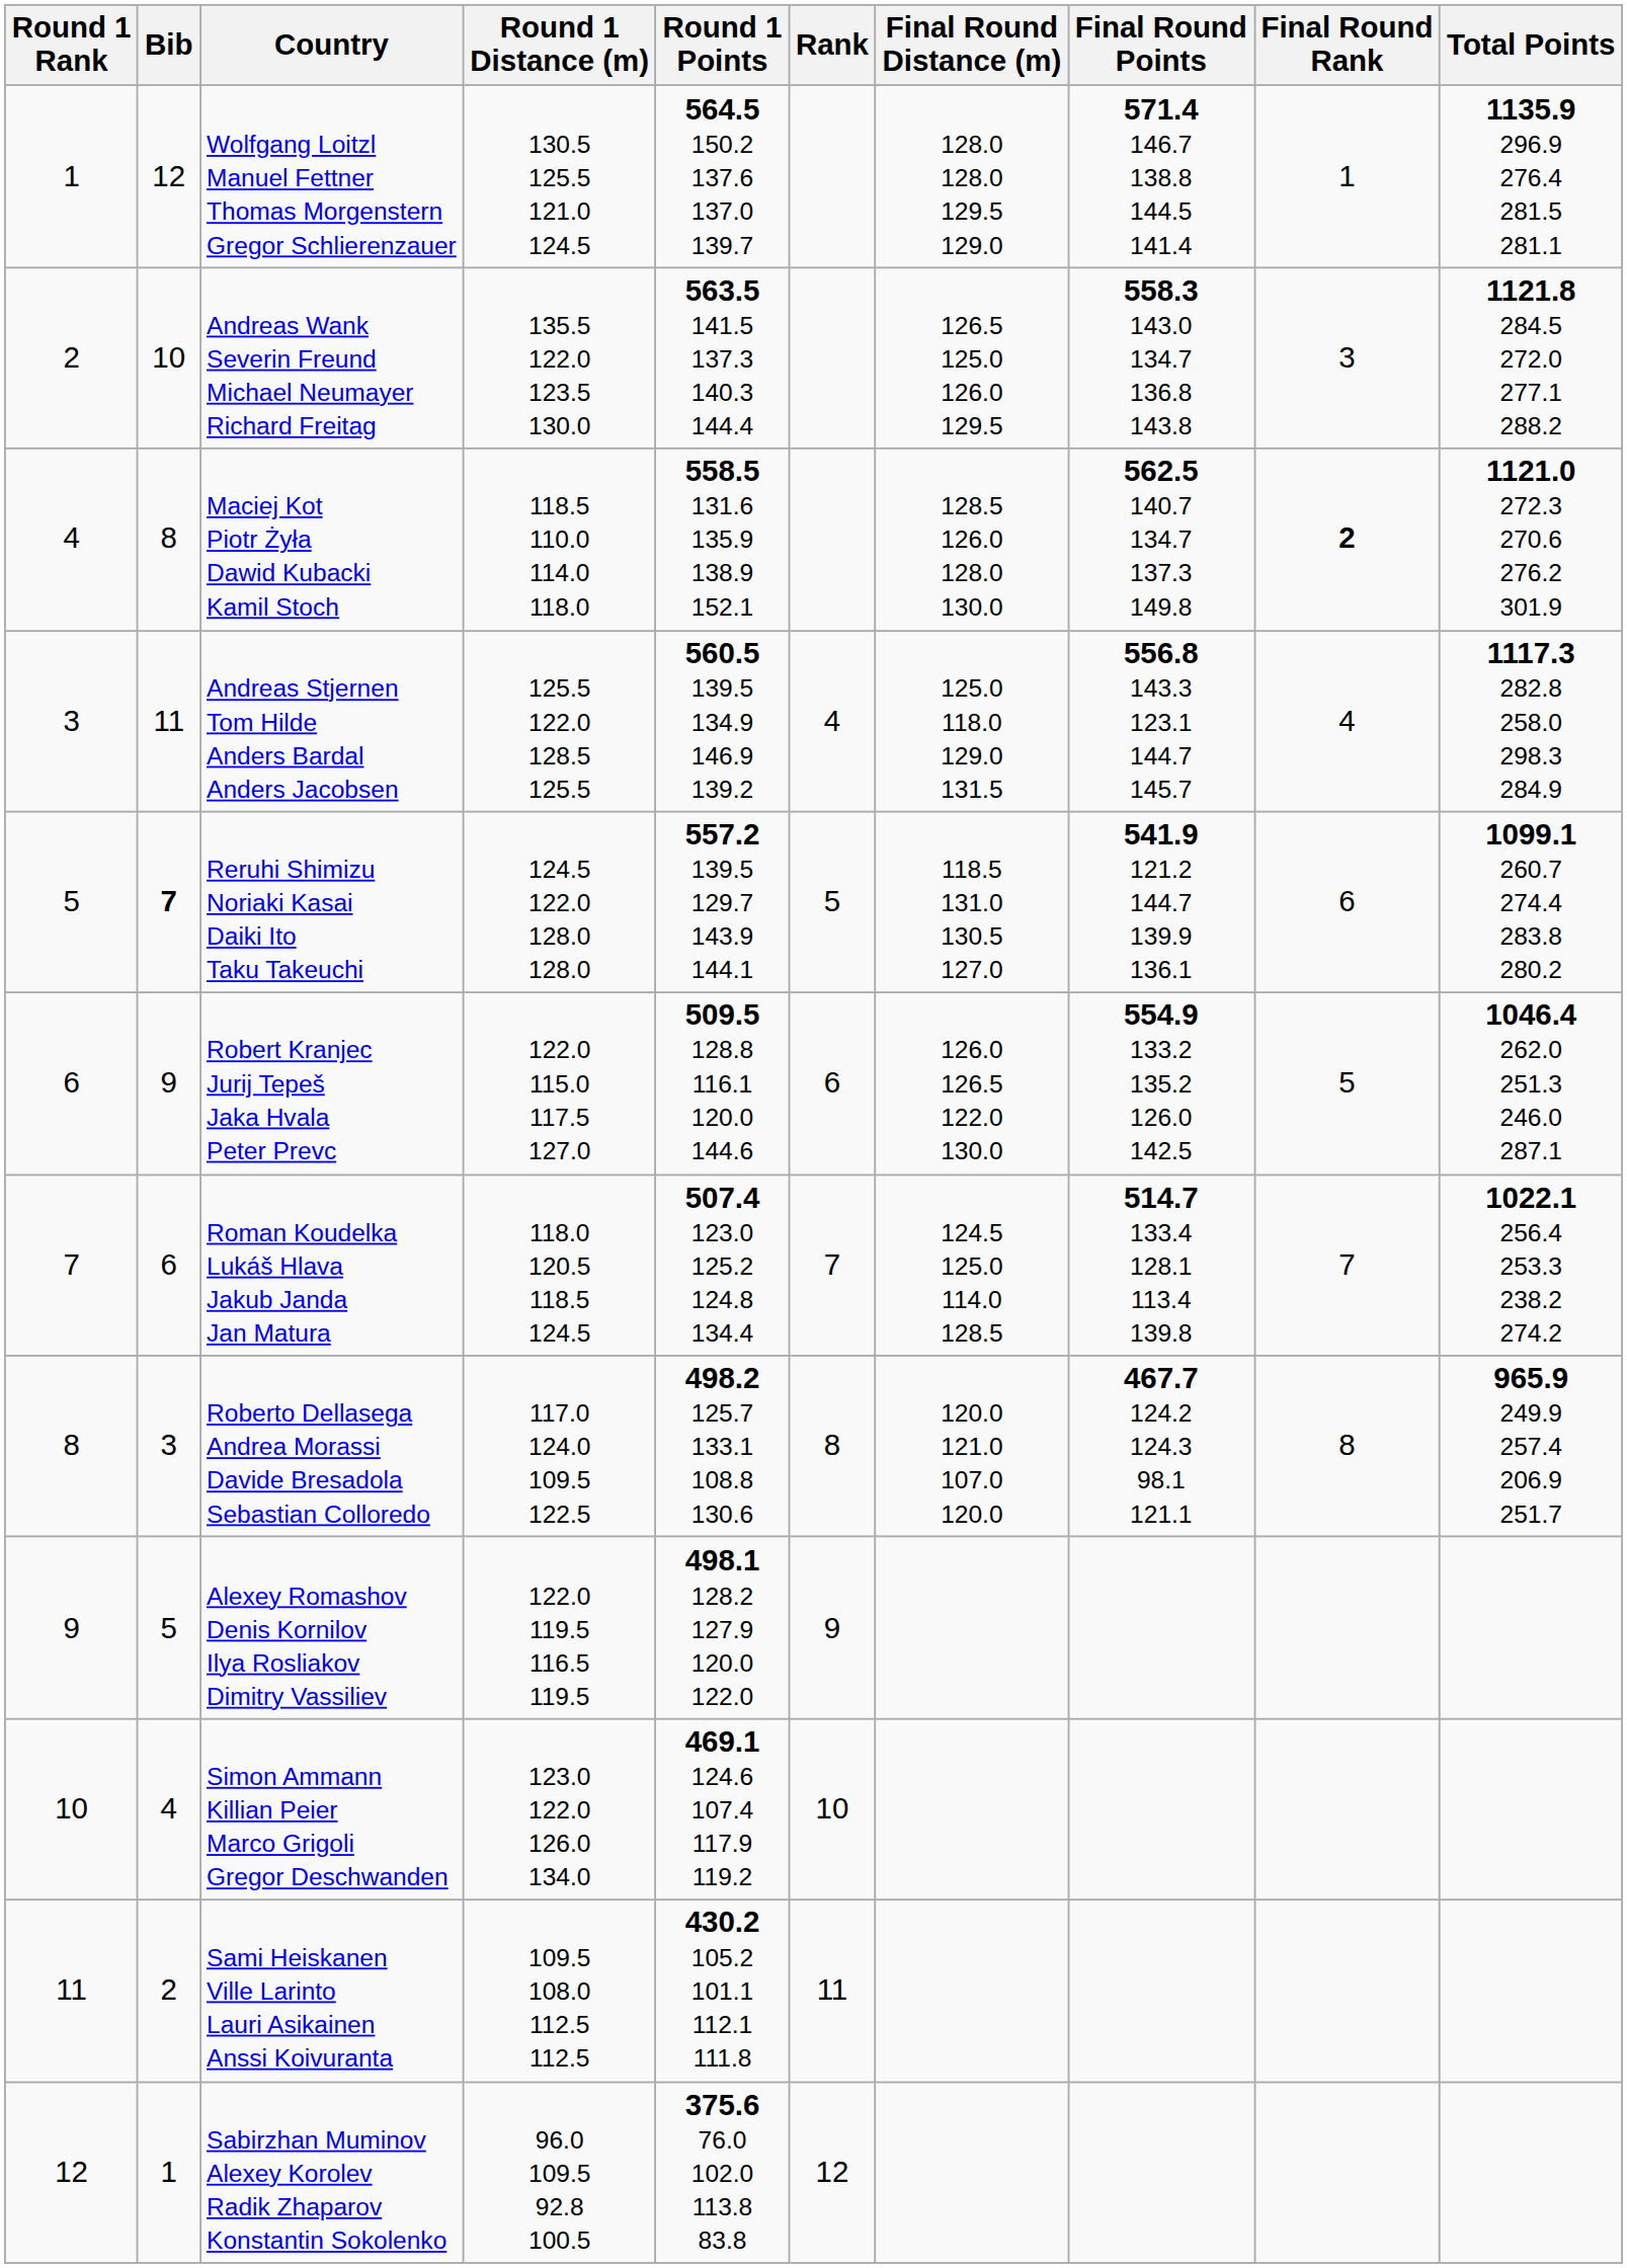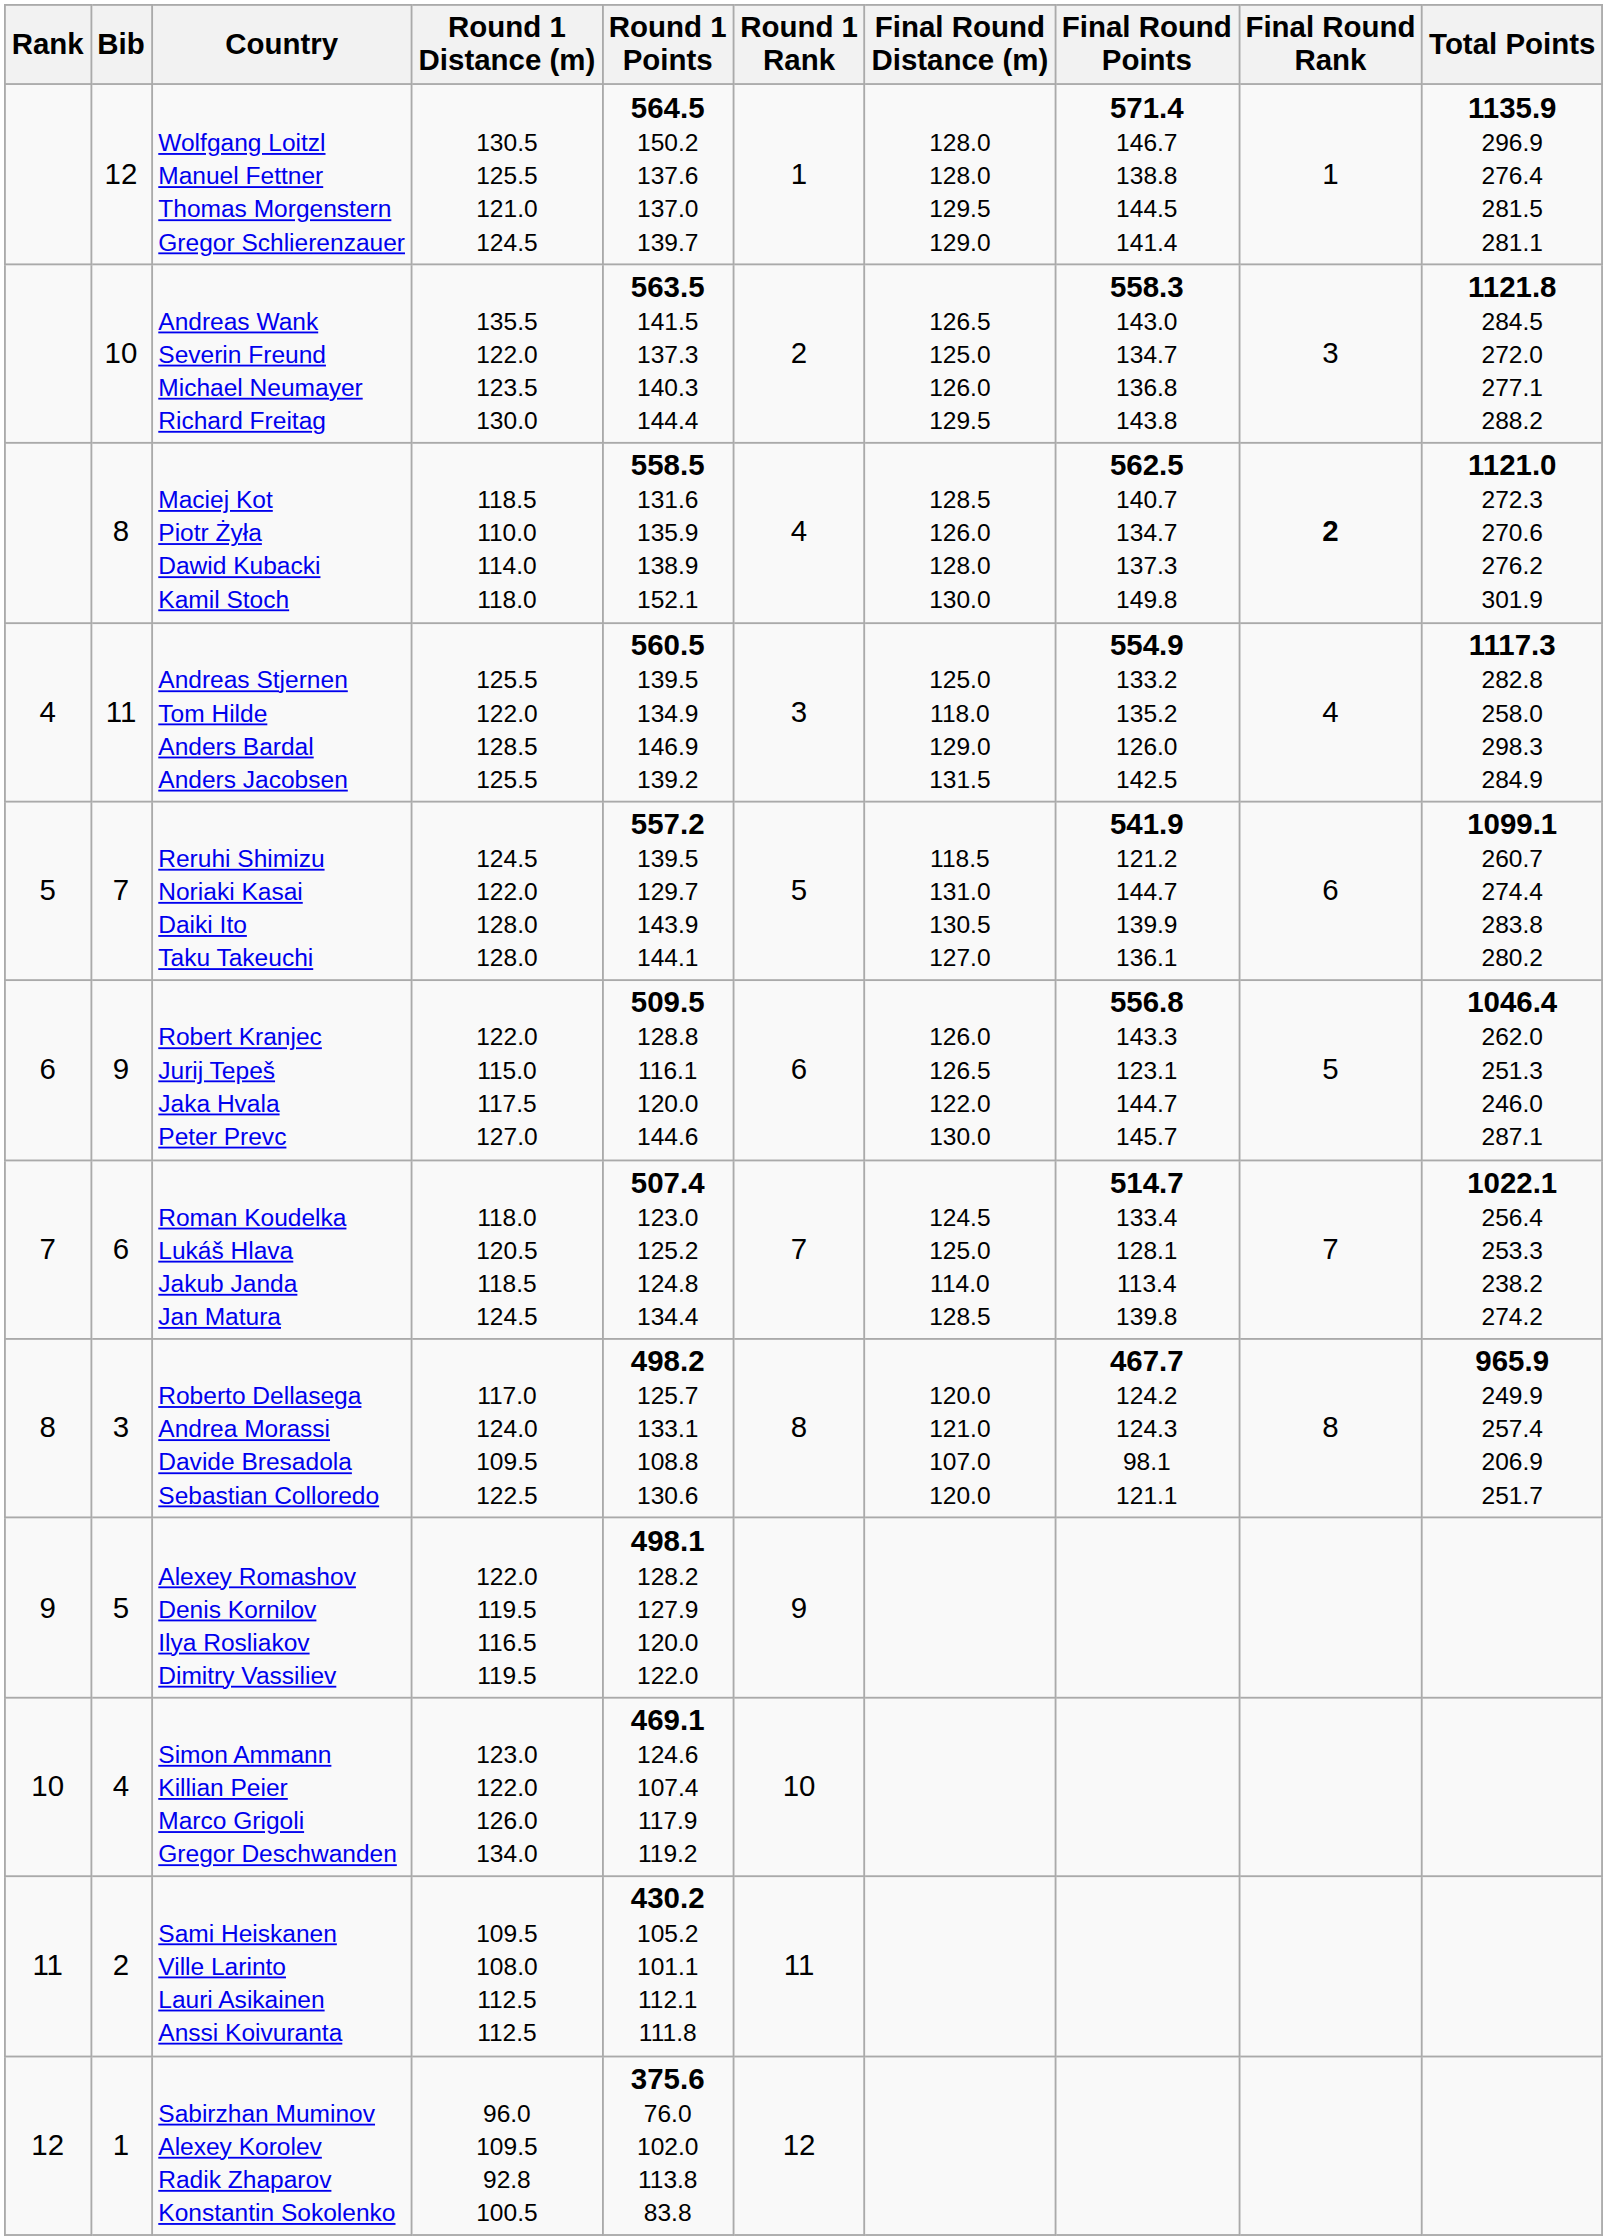 <table class="wikitable sortable" style="text-align:center">
 <tr>
-<th>Round 1<br>Rank</th>
+<th>Rank</th>
 <th>Bib</th>
 <th>Country</th>
 <th>Round 1<br>Distance (m)</th>
 <th>Round 1<br>Points</th>
-<th>Rank</th>
+<th>Round 1<br>Rank</th>
 <th>Final Round <br>Distance (m)</th>
 <th>Final Round <br>Points</th>
 <th>Final Round<br> Rank</th>
 <th>Total Points</th>
 </tr>
 <tr>
-<td>1</td>
+<td></td>
 <td>12</td>
 <td align=left><br><small><a href='#'>Wolfgang Loitzl</a><br><a href='#'>Manuel Fettner</a><br><a href='#'>Thomas Morgenstern</a><br><a href='#'>Gregor Schlierenzauer</a></small></td>
 <td><small><br>130.5<br>125.5<br>121.0<br>124.5</small></td>
 <td><strong>564.5</strong><small><br>150.2<br>137.6<br>137.0<br>139.7</small></td>
-<td></td>
+<td>1</td>
 <td><small><br>128.0<br>128.0<br>129.5<br>129.0</small></td>
 <td><strong>571.4</strong><small><br>146.7<br>138.8<br>144.5<br>141.4</small></td>
 <td>1</td>
 <td><strong>1135.9</strong><small><br>296.9<br>276.4<br>281.5<br>281.1</small></td>
 </tr>
 <tr>
-<td>2</td>
+<td></td>
 <td>10</td>
 <td align=left><br><small><a href='#'>Andreas Wank</a><br><a href='#'>Severin Freund</a><br><a href='#'>Michael Neumayer</a><br><a href='#'>Richard Freitag</a></small></td>
 <td><small><br>135.5<br>122.0<br>123.5<br>130.0</small></td>
 <td><strong>563.5</strong><small><br>141.5<br>137.3<br>140.3<br>144.4</small></td>
-<td></td>
+<td>2</td>
 <td><small><br>126.5<br>125.0<br>126.0<br>129.5</small></td>
 <td><strong>558.3</strong><small><br>143.0<br>134.7<br>136.8<br>143.8</small></td>
 <td>3</td>
 <td><strong>1121.8</strong><small><br>284.5<br>272.0<br>277.1<br>288.2</small></td>
 </tr>
 <tr>
-<td>4</td>
+<td></td>
 <td>8</td>
 <td align=left><br><small><a href='#'>Maciej Kot</a><br><a href='#'>Piotr Żyła</a><br><a href='#'>Dawid Kubacki</a><br><a href='#'>Kamil Stoch</a></small></td>
 <td><small><br>118.5<br>110.0<br>114.0<br>118.0</small></td>
 <td><strong>558.5</strong><small><br>131.6<br>135.9<br>138.9<br>152.1</small></td>
-<td></td>
+<td>4</td>
 <td><small><br>128.5<br>126.0<br>128.0<br>130.0</small></td>
 <td><strong>562.5</strong><small><br>140.7<br>134.7<br>137.3<br>149.8</small></td>
 <td><strong>2</strong></td>
 <td><strong>1121.0</strong><small><br>272.3<br>270.6<br>276.2<br>301.9</small></td>
 </tr>
 <tr>
-<td>3</td>
+<td>4</td>
 <td>11</td>
 <td align=left><br><small><a href='#'>Andreas Stjernen</a><br><a href='#'>Tom Hilde</a><br><a href='#'>Anders Bardal</a><br><a href='#'>Anders Jacobsen</a></small></td>
 <td><small><br>125.5<br>122.0<br>128.5<br>125.5</small></td>
 <td><strong>560.5</strong><small><br>139.5<br>134.9<br>146.9<br>139.2</small></td>
-<td>4</td>
+<td>3</td>
 <td><small><br>125.0<br>118.0<br>129.0<br>131.5</small></td>
-<td><strong>556.8</strong><small><br>143.3<br>123.1<br>144.7<br>145.7</small></td>
+<td><strong>554.9</strong><small><br>133.2<br>135.2<br>126.0<br>142.5</small></td>
 <td>4</td>
 <td><strong>1117.3</strong><small><br>282.8<br>258.0<br>298.3<br>284.9</small></td>
 </tr>
 <tr>
 <td>5</td>
-<td><strong>7</strong></td>
+<td>7</td>
 <td align=left><br><small><a href='#'>Reruhi Shimizu</a><br><a href='#'>Noriaki Kasai</a><br><a href='#'>Daiki Ito</a><br><a href='#'>Taku Takeuchi</a></small></td>
 <td><small><br>124.5<br>122.0<br>128.0<br>128.0</small></td>
 <td><strong>557.2</strong><small><br>139.5<br>129.7<br>143.9<br>144.1</small></td>
 <td>5</td>
 <td><small><br>118.5<br>131.0<br>130.5<br>127.0</small></td>
 <td><strong>541.9</strong><small><br>121.2<br>144.7<br>139.9<br>136.1</small></td>
 <td>6</td>
 <td><strong>1099.1</strong><small><br>260.7<br>274.4<br>283.8<br>280.2</small></td>
 </tr>
 <tr>
 <td>6</td>
 <td>9</td>
 <td align=left><br><small><a href='#'>Robert Kranjec</a><br><a href='#'>Jurij Tepeš</a><br><a href='#'>Jaka Hvala</a><br><a href='#'>Peter Prevc</a></small></td>
 <td><small><br>122.0<br>115.0<br>117.5<br>127.0</small></td>
 <td><strong>509.5</strong><small><br>128.8<br>116.1<br>120.0<br>144.6</small></td>
 <td>6</td>
 <td><small><br>126.0<br>126.5<br>122.0<br>130.0</small></td>
-<td><strong>554.9</strong><small><br>133.2<br>135.2<br>126.0<br>142.5</small></td>
+<td><strong>556.8</strong><small><br>143.3<br>123.1<br>144.7<br>145.7</small></td>
 <td>5</td>
 <td><strong>1046.4</strong><small><br>262.0<br>251.3<br>246.0<br>287.1</small></td>
 </tr>
 <tr>
 <td>7</td>
 <td>6</td>
 <td align=left><br><small><a href='#'>Roman Koudelka</a><br><a href='#'>Lukáš Hlava</a><br><a href='#'>Jakub Janda</a><br><a href='#'>Jan Matura</a></small></td>
 <td><small><br>118.0<br>120.5<br>118.5<br>124.5</small></td>
 <td><strong>507.4</strong><small><br>123.0<br>125.2<br>124.8<br>134.4</small></td>
 <td>7</td>
 <td><small><br>124.5<br>125.0<br>114.0<br>128.5</small></td>
 <td><strong>514.7</strong><small><br>133.4<br>128.1<br>113.4<br>139.8</small></td>
 <td>7</td>
 <td><strong>1022.1</strong><small><br>256.4<br>253.3<br>238.2<br>274.2</small></td>
 </tr>
 <tr>
 <td>8</td>
 <td>3</td>
 <td align=left><br><small><a href='#'>Roberto Dellasega</a><br><a href='#'>Andrea Morassi</a><br><a href='#'>Davide Bresadola</a><br><a href='#'>Sebastian Colloredo</a></small></td>
 <td><small><br>117.0<br>124.0<br>109.5<br>122.5</small></td>
 <td><strong>498.2</strong><small><br>125.7<br>133.1<br>108.8<br>130.6</small></td>
 <td>8</td>
 <td><small><br>120.0<br>121.0<br>107.0<br>120.0</small></td>
 <td><strong>467.7</strong><small><br>124.2<br>124.3<br>98.1<br>121.1</small></td>
 <td>8</td>
 <td><strong>965.9</strong><small><br>249.9<br>257.4<br>206.9<br>251.7</small></td>
 </tr>
 <tr>
 <td>9</td>
 <td>5</td>
 <td align=left><br><small><a href='#'>Alexey Romashov</a><br><a href='#'>Denis Kornilov</a><br><a href='#'>Ilya Rosliakov</a><br><a href='#'>Dimitry Vassiliev</a></small></td>
 <td><small><br>122.0<br>119.5<br>116.5<br>119.5</small></td>
 <td><strong>498.1</strong><small><br>128.2<br>127.9<br>120.0<br>122.0</small></td>
 <td>9</td>
 <td><small><br><br><br><br></small></td>
 <td><small><br><br><br><br></small></td>
 <td></td>
 <td><small><br><br><br><br></small></td>
 </tr>
 <tr>
 <td>10</td>
 <td>4</td>
 <td align=left><br><small><a href='#'>Simon Ammann</a><br><a href='#'>Killian Peier</a><br><a href='#'>Marco Grigoli</a><br><a href='#'>Gregor Deschwanden</a></small></td>
 <td><small><br>123.0<br>122.0<br>126.0<br>134.0</small></td>
 <td><strong>469.1</strong><small><br>124.6<br>107.4<br>117.9<br>119.2</small></td>
 <td>10</td>
 <td><small><br><br><br><br></small></td>
 <td><small><br><br><br><br></small></td>
 <td></td>
 <td><small><br><br><br><br></small></td>
 </tr>
 <tr>
 <td>11</td>
 <td>2</td>
 <td align=left><br><small><a href='#'>Sami Heiskanen</a><br><a href='#'>Ville Larinto</a><br><a href='#'>Lauri Asikainen</a><br><a href='#'>Anssi Koivuranta</a></small></td>
 <td><small><br>109.5<br>108.0<br>112.5<br>112.5</small></td>
 <td><strong>430.2</strong><small><br>105.2<br>101.1<br>112.1<br>111.8</small></td>
 <td>11</td>
 <td><small><br><br><br><br></small></td>
 <td><small><br><br><br><br></small></td>
 <td></td>
 <td><small><br><br><br><br></small></td>
 </tr>
 <tr>
 <td>12</td>
 <td>1</td>
 <td align=left><br><small><a href='#'>Sabirzhan Muminov</a><br><a href='#'>Alexey Korolev</a><br><a href='#'>Radik Zhaparov</a><br><a href='#'>Konstantin Sokolenko</a></small></td>
 <td><small><br>96.0<br>109.5<br>92.8<br>100.5</small></td>
 <td><strong>375.6</strong><small><br>76.0<br>102.0<br>113.8<br>83.8</small></td>
 <td>12</td>
 <td><small><br><br><br><br></small></td>
 <td><small><br><br><br><br></small></td>
 <td></td>
 <td><small><br><br><br><br></small></td>
 </tr>
 </table>
